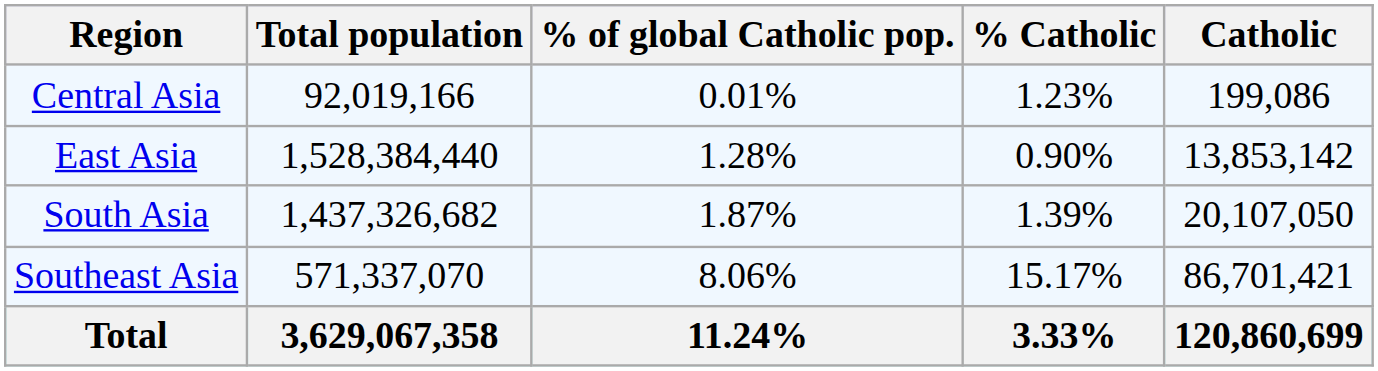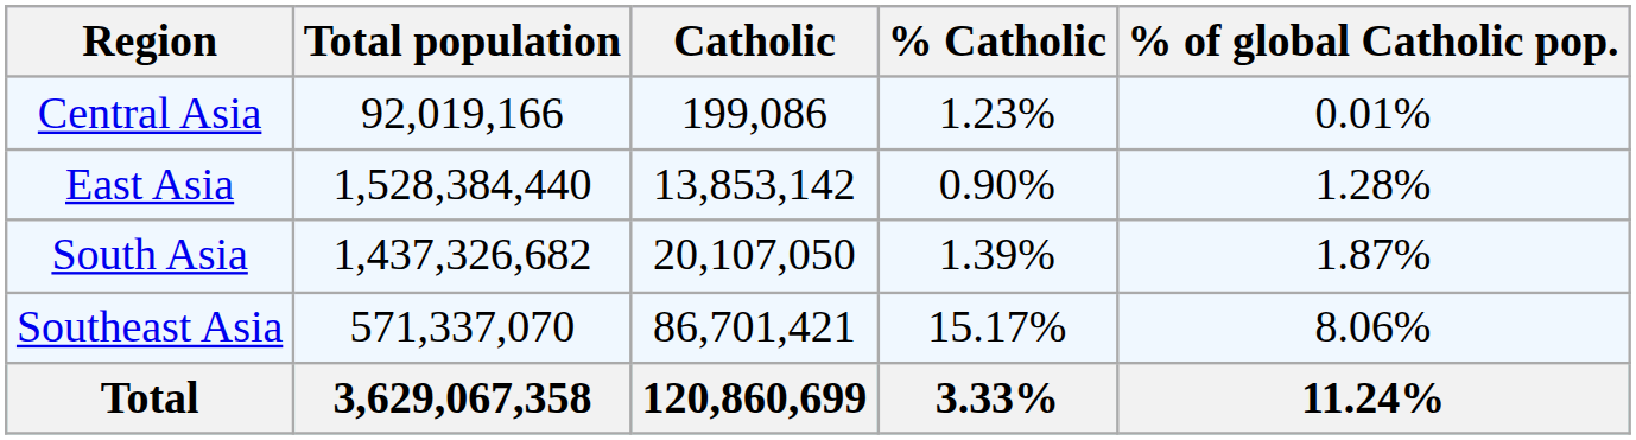 <table class="wikitable">
 <tr bgcolor=#CCCCFF>
 <th>Region</th>
 <th>Total population</th>
+<th>Catholic</th>
+<th>% Catholic</th>
 <th>% of global Catholic pop.</th>
-<th>% Catholic</th>
-<th>Catholic</th>
 </tr>
 <tr ALIGN=center bgcolor=#F0F8FF>
 <td><a href='#'>Central Asia</a></td>
 <td>92,019,166</td>
+<td>199,086</td>
+<td>1.23%</td>
 <td>0.01%</td>
-<td>1.23%</td>
-<td>199,086</td>
 </tr>
 <tr ALIGN=center bgcolor=#F0F8FF>
 <td><a href='#'>East Asia</a></td>
 <td>1,528,384,440</td>
+<td>13,853,142</td>
+<td>0.90%</td>
 <td>1.28%</td>
-<td>0.90%</td>
-<td>13,853,142</td>
 </tr>
 <tr ALIGN=center bgcolor=#F0F8FF>
 <td><a href='#'>South Asia</a></td>
 <td>1,437,326,682</td>
+<td>20,107,050</td>
+<td>1.39%</td>
 <td>1.87%</td>
-<td>1.39%</td>
-<td>20,107,050</td>
 </tr>
 <tr ALIGN=center bgcolor=#F0F8FF>
 <td><a href='#'>Southeast Asia</a></td>
 <td>571,337,070</td>
+<td>86,701,421</td>
+<td>15.17%</td>
 <td>8.06%</td>
-<td>15.17%</td>
-<td>86,701,421</td>
 </tr>
 <tr bgcolor=#99FFFF>
 <th>Total</th>
 <th>3,629,067,358</th>
+<th>120,860,699</th>
+<th>3.33%</th>
 <th>11.24%</th>
-<th>3.33%</th>
-<th>120,860,699</th>
 </tr>
 </table>
